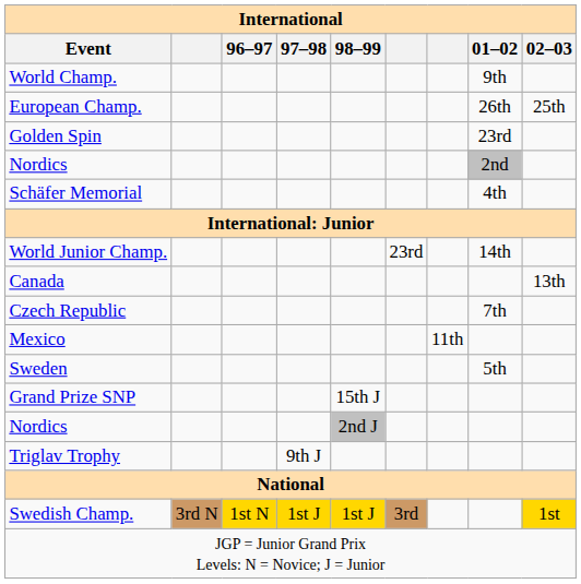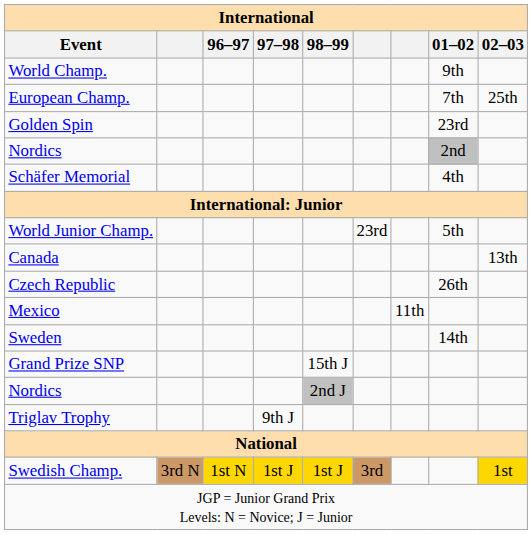 <table class="wikitable" style="text-align:center">
 <tr>
 <th style="background-color: #ffdead; " colspan=9 align=center>International</th>
 </tr>
 <tr>
 <th>Event</th>
 <th></th>
 <th>96–97</th>
 <th>97–98</th>
 <th>98–99</th>
 <th></th>
 <th></th>
 <th>01–02</th>
 <th>02–03</th>
 </tr>
 <tr>
 <td align=left><a href='#'>World Champ.</a></td>
 <td></td>
 <td></td>
 <td></td>
 <td></td>
 <td></td>
 <td></td>
 <td>9th</td>
 <td></td>
 </tr>
 <tr>
 <td align=left><a href='#'>European Champ.</a></td>
 <td></td>
 <td></td>
 <td></td>
 <td></td>
 <td></td>
 <td></td>
-<td>26th</td>
+<td>7th</td>
 <td>25th</td>
 </tr>
 <tr>
 <td align=left><a href='#'>Golden Spin</a></td>
 <td></td>
 <td></td>
 <td></td>
 <td></td>
 <td></td>
 <td></td>
 <td>23rd</td>
 <td></td>
 </tr>
 <tr>
 <td align=left><a href='#'>Nordics</a></td>
 <td></td>
 <td></td>
 <td></td>
 <td></td>
 <td></td>
 <td></td>
 <td bgcolor=silver>2nd</td>
 <td></td>
 </tr>
 <tr>
 <td align=left><a href='#'>Schäfer Memorial</a></td>
 <td></td>
 <td></td>
 <td></td>
 <td></td>
 <td></td>
 <td></td>
 <td>4th</td>
 <td></td>
 </tr>
 <tr>
 <th style="background-color: #ffdead; " colspan=9 align=center>International: Junior</th>
 </tr>
 <tr>
 <td align=left><a href='#'>World Junior Champ.</a></td>
 <td></td>
 <td></td>
 <td></td>
 <td></td>
 <td>23rd</td>
 <td></td>
-<td>14th</td>
+<td>5th</td>
 <td></td>
 </tr>
 <tr>
 <td align=left> <a href='#'>Canada</a></td>
 <td></td>
 <td></td>
 <td></td>
 <td></td>
 <td></td>
 <td></td>
 <td></td>
 <td>13th</td>
 </tr>
 <tr>
 <td align=left> <a href='#'>Czech Republic</a></td>
 <td></td>
 <td></td>
 <td></td>
 <td></td>
 <td></td>
 <td></td>
-<td>7th</td>
+<td>26th</td>
 <td></td>
 </tr>
 <tr>
 <td align=left> <a href='#'>Mexico</a></td>
 <td></td>
 <td></td>
 <td></td>
 <td></td>
 <td></td>
 <td>11th</td>
 <td></td>
 <td></td>
 </tr>
 <tr>
 <td align=left> <a href='#'>Sweden</a></td>
 <td></td>
 <td></td>
 <td></td>
 <td></td>
 <td></td>
 <td></td>
-<td>5th</td>
+<td>14th</td>
 <td></td>
 </tr>
 <tr>
 <td align=left><a href='#'>Grand Prize SNP</a></td>
 <td></td>
 <td></td>
 <td></td>
 <td>15th J</td>
 <td></td>
 <td></td>
 <td></td>
 <td></td>
 </tr>
 <tr>
 <td align=left><a href='#'>Nordics</a></td>
 <td></td>
 <td></td>
 <td></td>
 <td bgcolor=silver>2nd J</td>
 <td></td>
 <td></td>
 <td></td>
 <td></td>
 </tr>
 <tr>
 <td align=left><a href='#'>Triglav Trophy</a></td>
 <td></td>
 <td></td>
 <td>9th J</td>
 <td></td>
 <td></td>
 <td></td>
 <td></td>
 <td></td>
 </tr>
 <tr>
 <th style="background-color: #ffdead; " colspan=9 align=center>National</th>
 </tr>
 <tr>
 <td align=left><a href='#'>Swedish Champ.</a></td>
 <td bgcolor=cc9966>3rd N</td>
 <td bgcolor=gold>1st N</td>
 <td bgcolor=gold>1st J</td>
 <td bgcolor=gold>1st J</td>
 <td bgcolor=cc9966>3rd</td>
 <td></td>
 <td></td>
 <td bgcolor=gold>1st</td>
 </tr>
 <tr>
 <td colspan=9 align=center><small> JGP = Junior Grand Prix <br> Levels: N = Novice; J = Junior </small></td>
 </tr>
 </table>
